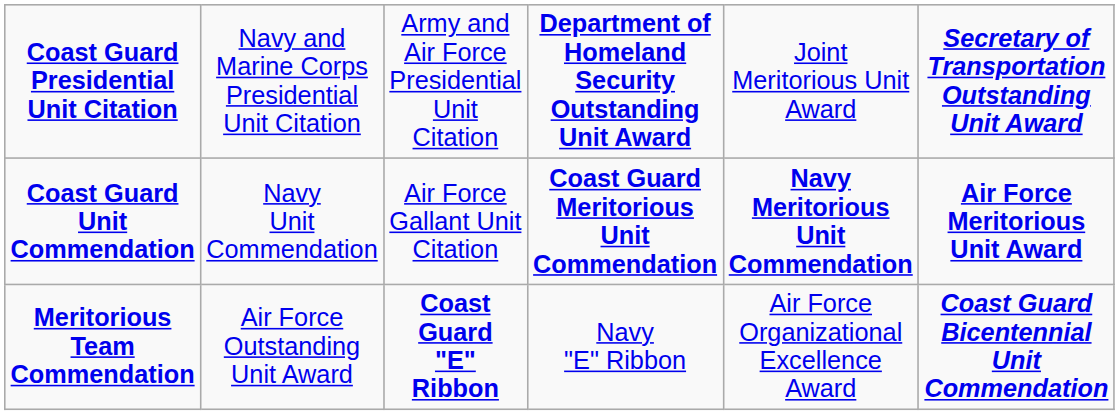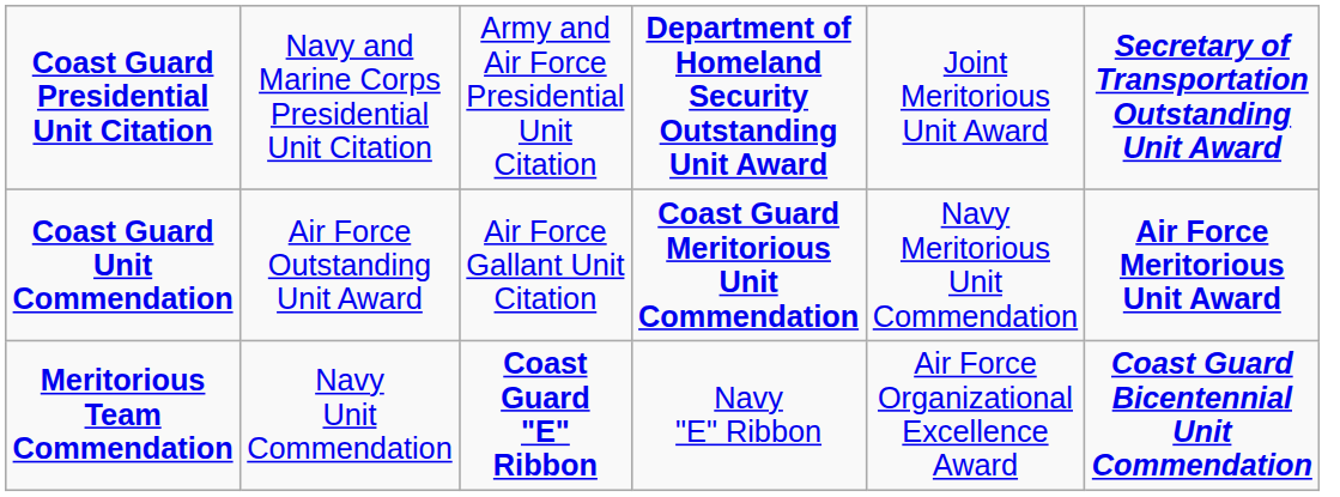 <table class = "wikitable">
 <tr align="center">
 <td><strong><a href='#'>Coast Guard<br>Presidential Unit Citation</a></strong></td>
 <td><a href='#'>Navy and Marine Corps<br>Presidential Unit Citation</a></td>
 <td><a href='#'>Army and Air Force<br>Presidential Unit Citation</a></td>
 <td><strong><a href='#'>Department of Homeland Security<br>Outstanding Unit Award</a></strong></td>
 <td><a href='#'>Joint Meritorious Unit Award</a></td>
 <td><strong><em><a href='#'>Secretary of Transportation<br>Outstanding Unit Award</a></em></strong></td>
 </tr>
 <tr align="center">
 <td><strong><a href='#'>Coast Guard<br>Unit Commendation</a></strong></td>
-<td><a href='#'>Navy<br>Unit Commendation</a></td>
+<td><a href='#'>Air Force<br>Outstanding Unit Award</a></td>
 <td><a href='#'>Air Force Gallant Unit Citation</a></td>
 <td><strong><a href='#'>Coast Guard<br>Meritorious Unit Commendation</a></strong></td>
-<td><strong><a href='#'>Navy<br>Meritorious Unit Commendation</a></strong></td>
+<td><a href='#'>Navy<br>Meritorious Unit Commendation</a></td>
 <td><strong><a href='#'>Air Force<br>Meritorious Unit Award</a></strong></td>
 </tr>
 <tr align="center">
 <td><strong><a href='#'>Meritorious Team Commendation</a></strong></td>
-<td><a href='#'>Air Force<br>Outstanding Unit Award</a></td>
+<td><a href='#'>Navy<br>Unit Commendation</a></td>
 <td><strong><a href='#'>Coast Guard<br>"E" Ribbon</a></strong></td>
 <td><a href='#'>Navy <br>"E" Ribbon</a></td>
 <td><a href='#'>Air Force<br>Organizational Excellence Award</a></td>
 <td><strong><em><a href='#'>Coast Guard<br>Bicentennial Unit Commendation</a></em></strong></td>
 </tr>
 </table>
